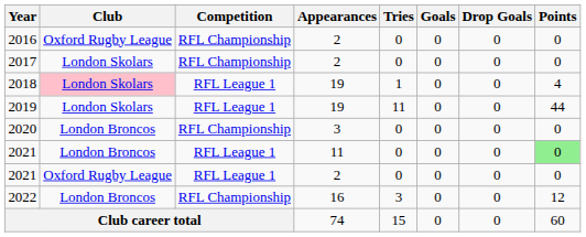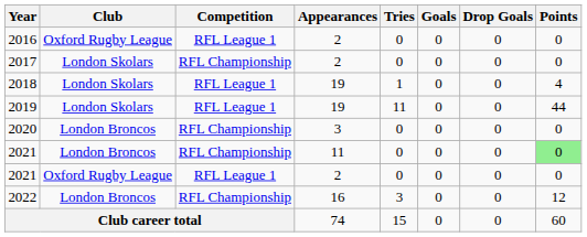 <table class=wikitable style="text-align: center;">
 <tr>
 <th>Year</th>
 <th>Club</th>
 <th>Competition</th>
 <th>Appearances</th>
 <th>Tries</th>
 <th>Goals</th>
 <th>Drop Goals</th>
 <th>Points</th>
 </tr>
 <tr>
 <td>2016</td>
 <td><a href='#'>Oxford Rugby League</a></td>
-<td><a href='#'>RFL Championship</a></td>
+<td><a href='#'>RFL League 1</a></td>
 <td>2</td>
 <td>0</td>
 <td>0</td>
 <td>0</td>
 <td>0</td>
 </tr>
 <tr>
 <td>2017</td>
 <td><a href='#'>London Skolars</a></td>
 <td><a href='#'>RFL Championship</a></td>
 <td>2</td>
 <td>0</td>
 <td>0</td>
 <td>0</td>
 <td>0</td>
 </tr>
 <tr>
 <td>2018</td>
-<td style="background: pink;"><a href='#'>London Skolars</a></td>
+<td><a href='#'>London Skolars</a></td>
 <td><a href='#'>RFL League 1</a></td>
 <td>19</td>
 <td>1</td>
 <td>0</td>
 <td>0</td>
 <td>4</td>
 </tr>
 <tr>
 <td>2019</td>
 <td><a href='#'>London Skolars</a></td>
 <td><a href='#'>RFL League 1</a></td>
 <td>19</td>
 <td>11</td>
 <td>0</td>
 <td>0</td>
 <td>44</td>
 </tr>
 <tr>
 <td>2020</td>
 <td><a href='#'>London Broncos</a></td>
 <td><a href='#'>RFL Championship</a></td>
 <td>3</td>
 <td>0</td>
 <td>0</td>
 <td>0</td>
 <td>0</td>
 </tr>
 <tr>
 <td>2021</td>
 <td><a href='#'>London Broncos</a></td>
-<td><a href='#'>RFL League 1</a></td>
+<td><a href='#'>RFL Championship</a></td>
 <td>11</td>
 <td>0</td>
 <td>0</td>
 <td>0</td>
 <td style="background: lightgreen;">0</td>
 </tr>
 <tr>
 <td>2021</td>
 <td><a href='#'>Oxford Rugby League</a></td>
 <td><a href='#'>RFL League 1</a></td>
 <td>2</td>
 <td>0</td>
 <td>0</td>
 <td>0</td>
 <td>0</td>
 </tr>
 <tr>
 <td>2022</td>
 <td><a href='#'>London Broncos</a></td>
 <td><a href='#'>RFL Championship</a></td>
 <td>16</td>
 <td>3</td>
 <td>0</td>
 <td>0</td>
 <td>12</td>
 </tr>
 <tr>
 <th colspan="3">Club career total</th>
 <td>74</td>
 <td>15</td>
 <td>0</td>
 <td>0</td>
 <td>60</td>
 </tr>
 </table>
